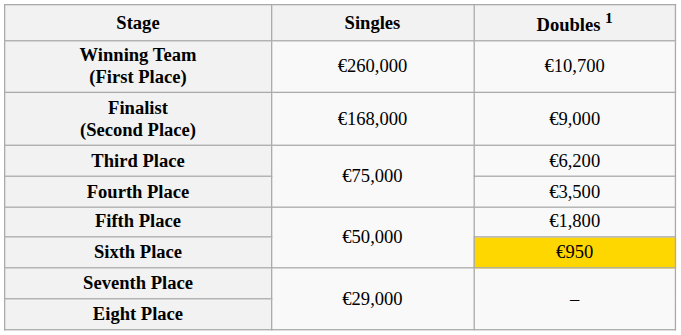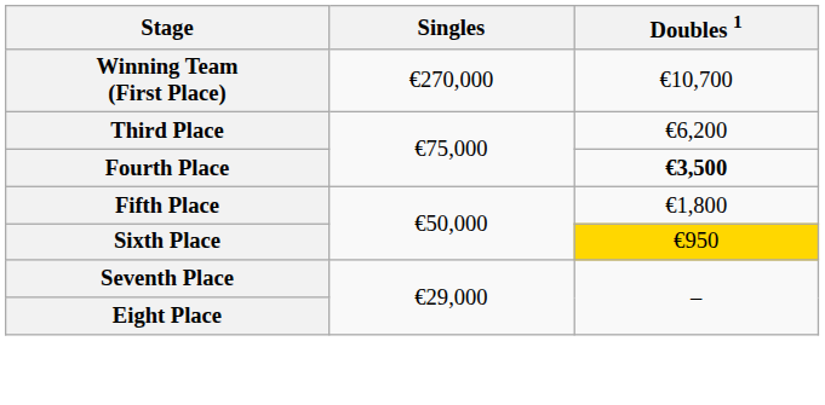 <table class="wikitable" style="font-size:90%">
 <tr>
 <th width=200>Stage</th>
 <th width=150>Singles</th>
 <th width=150>Doubles <sup>1</sup></th>
 </tr>
 <tr align=center>
 <th align=left>Winning Team <br> (First Place)</th>
-<td>€260,000</td>
+<td>€270,000</td>
 <td>€10,700</td>
-</tr>
-<tr align=center>
-<th align=left>Finalist <br> (Second Place)</th>
-<td>€168,000</td>
-<td>€9,000</td>
 </tr>
 <tr align=center>
 <th align=left>Third Place</th>
 <td rowspan=2>€75,000</td>
 <td>€6,200</td>
 </tr>
 <tr align=center>
 <th align=left>Fourth Place</th>
-<td>€3,500</td>
+<td><strong>€3,500</strong></td>
 </tr>
 <tr align=center>
 <th align=left>Fifth Place</th>
 <td rowspan=2>€50,000</td>
 <td>€1,800</td>
 </tr>
 <tr align=center>
 <th align=left>Sixth Place</th>
 <td style="background: gold;">€950</td>
 </tr>
 <tr align=center>
 <th align=left>Seventh Place</th>
 <td rowspan=2>€29,000</td>
 <td rowspan=2>–</td>
 </tr>
 <tr align=center>
 <th align=left>Eight Place</th>
 </tr>
 </table>
